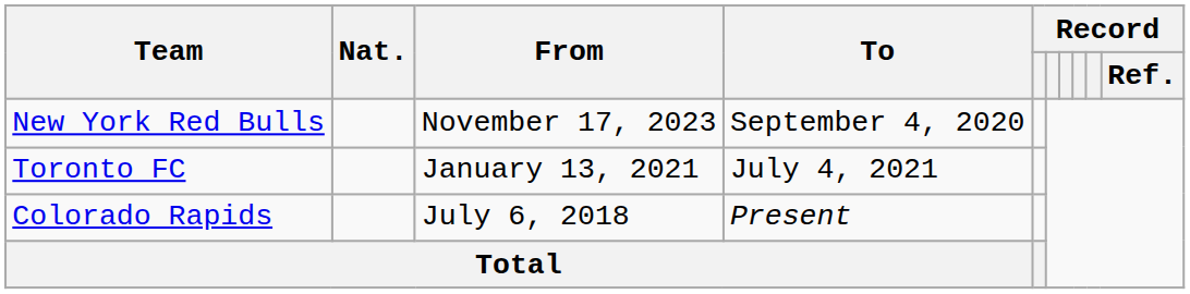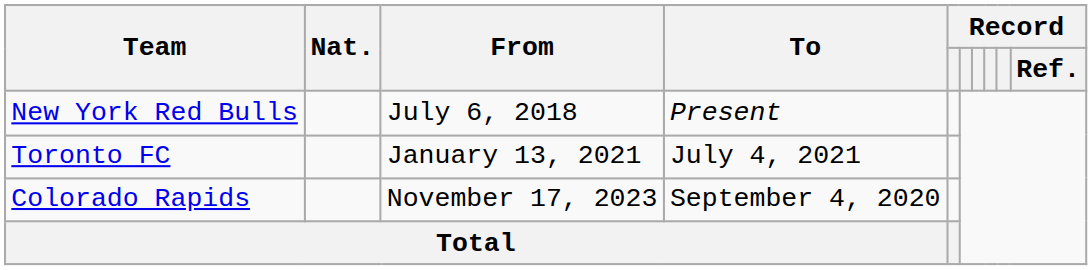 <table class="wikitable" style="text-align: center">
 <tr>
 <th rowspan=2>Team</th>
 <th rowspan=2>Nat.</th>
 <th rowspan=2>From</th>
 <th rowspan=2>To</th>
 <th colspan=6>Record</th>
 </tr>
 <tr>
 <th></th>
 <th></th>
 <th></th>
 <th></th>
 <th></th>
 <th>Ref.</th>
 </tr>
 <tr>
 <td align=left><a href='#'>New York Red Bulls</a></td>
 <td></td>
-<td align=left>November 17, 2023</td>
-<td align=left>September 4, 2020<br></td>
+<td align=left>July 6, 2018</td>
+<td align=left><em>Present</em><br></td>
 <td></td>
 </tr>
 <tr>
 <td align=left><a href='#'>Toronto FC</a></td>
 <td></td>
 <td align=left>January 13, 2021</td>
 <td align=left>July 4, 2021<br></td>
 <td></td>
 </tr>
 <tr>
 <td align=left><a href='#'>Colorado Rapids</a></td>
 <td></td>
-<td align=left>July 6, 2018</td>
-<td align=left><em>Present</em><br></td>
+<td align=left>November 17, 2023</td>
+<td align=left>September 4, 2020<br></td>
 <td></td>
 </tr>
 <tr>
 <th colspan=4>Total<br></th>
 <th></th>
 </tr>
 </table>
